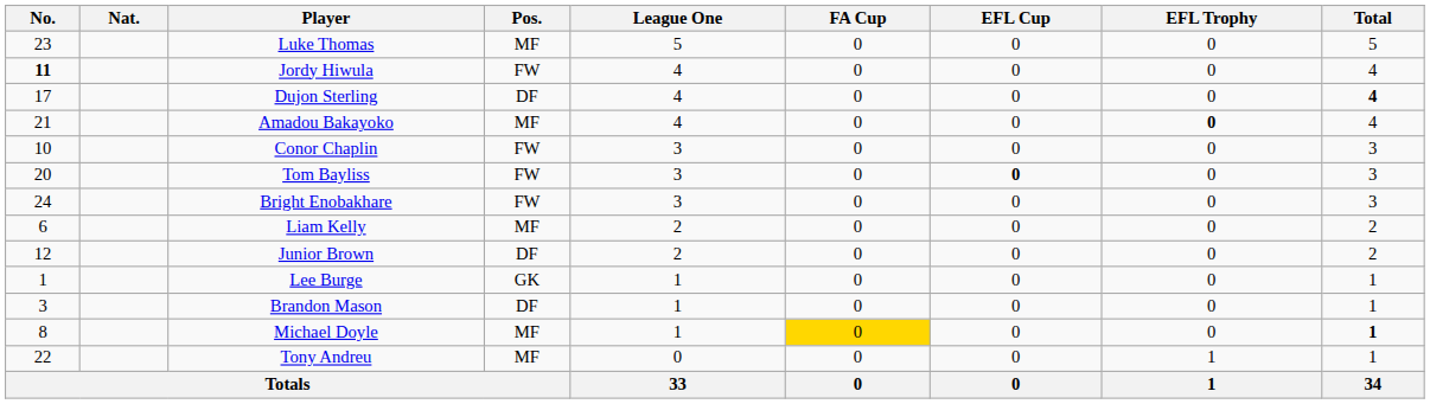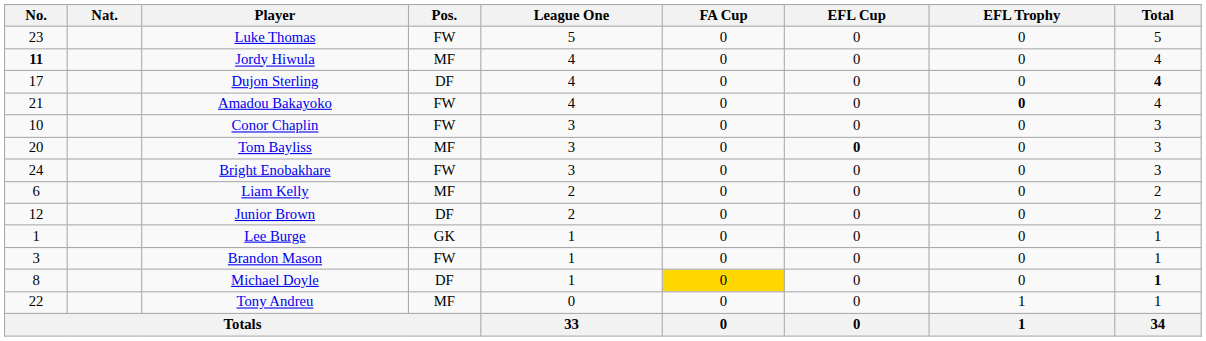 <table class="wikitable sortable alternance" style="font-size:85%; text-align:center; line-height:14px; width:70%;">
 <tr>
 <th>No.</th>
 <th>Nat.</th>
 <th>Player</th>
 <th>Pos.</th>
 <th>League One</th>
 <th>FA Cup</th>
 <th>EFL Cup</th>
 <th>EFL Trophy</th>
 <th>Total</th>
 </tr>
 <tr>
 <td>23</td>
 <td></td>
 <td><a href='#'>Luke Thomas</a></td>
-<td>MF</td>
+<td>FW</td>
 <td>5</td>
 <td>0</td>
 <td>0</td>
 <td>0</td>
 <td>5</td>
 </tr>
 <tr>
 <td><strong>11</strong></td>
 <td></td>
 <td><a href='#'>Jordy Hiwula</a></td>
-<td>FW</td>
+<td>MF</td>
 <td>4</td>
 <td>0</td>
 <td>0</td>
 <td>0</td>
 <td>4</td>
 </tr>
 <tr>
 <td>17</td>
 <td></td>
 <td><a href='#'>Dujon Sterling</a></td>
 <td>DF</td>
 <td>4</td>
 <td>0</td>
 <td>0</td>
 <td>0</td>
 <td><strong>4</strong></td>
 </tr>
 <tr>
 <td>21</td>
 <td></td>
 <td><a href='#'>Amadou Bakayoko</a></td>
-<td>MF</td>
+<td>FW</td>
 <td>4</td>
 <td>0</td>
 <td>0</td>
 <td><strong>0</strong></td>
 <td>4</td>
 </tr>
 <tr>
 <td>10</td>
 <td></td>
 <td><a href='#'>Conor Chaplin</a></td>
 <td>FW</td>
 <td>3</td>
 <td>0</td>
 <td>0</td>
 <td>0</td>
 <td>3</td>
 </tr>
 <tr>
 <td>20</td>
 <td></td>
 <td><a href='#'>Tom Bayliss</a></td>
-<td>FW</td>
+<td>MF</td>
 <td>3</td>
 <td>0</td>
 <td><strong>0</strong></td>
 <td>0</td>
 <td>3</td>
 </tr>
 <tr>
 <td>24</td>
 <td></td>
 <td><a href='#'>Bright Enobakhare</a></td>
 <td>FW</td>
 <td>3</td>
 <td>0</td>
 <td>0</td>
 <td>0</td>
 <td>3</td>
 </tr>
 <tr>
 <td>6</td>
 <td></td>
 <td><a href='#'>Liam Kelly</a></td>
 <td>MF</td>
 <td>2</td>
 <td>0</td>
 <td>0</td>
 <td>0</td>
 <td>2</td>
 </tr>
 <tr>
 <td>12</td>
 <td></td>
 <td><a href='#'>Junior Brown</a></td>
 <td>DF</td>
 <td>2</td>
 <td>0</td>
 <td>0</td>
 <td>0</td>
 <td>2</td>
 </tr>
 <tr>
 <td>1</td>
 <td></td>
 <td><a href='#'>Lee Burge</a></td>
 <td>GK</td>
 <td>1</td>
 <td>0</td>
 <td>0</td>
 <td>0</td>
 <td>1</td>
 </tr>
 <tr>
 <td>3</td>
 <td></td>
 <td><a href='#'>Brandon Mason</a></td>
-<td>DF</td>
+<td>FW</td>
 <td>1</td>
 <td>0</td>
 <td>0</td>
 <td>0</td>
 <td>1</td>
 </tr>
 <tr>
 <td>8</td>
 <td></td>
 <td><a href='#'>Michael Doyle</a></td>
-<td>MF</td>
+<td>DF</td>
 <td>1</td>
 <td style="background: gold;">0</td>
 <td>0</td>
 <td>0</td>
 <td><strong>1</strong></td>
 </tr>
 <tr>
 <td>22</td>
 <td></td>
 <td><a href='#'>Tony Andreu</a></td>
 <td>MF</td>
 <td>0</td>
 <td>0</td>
 <td>0</td>
 <td>1</td>
 <td>1</td>
 </tr>
 <tr class="sortbottom">
 <th colspan="4">Totals</th>
 <th>33</th>
 <th>0</th>
 <th>0</th>
 <th>1</th>
 <th>34</th>
 </tr>
 </table>
